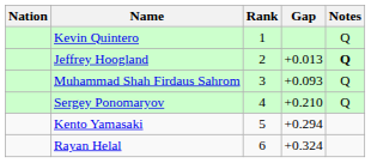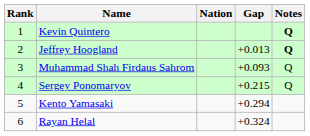 <table class="wikitable sortable" style="text-align:center">
 <tr>
+<th>Rank</th>
+<th>Name</th>
 <th>Nation</th>
-<th>Name</th>
-<th>Rank</th>
 <th>Gap</th>
 <th>Notes</th>
 </tr>
 <tr bgcolor=ccffcc>
+<td>1</td>
+<td align=left><a href='#'>Kevin Quintero</a></td>
 <td align=left></td>
-<td align=left><a href='#'>Kevin Quintero</a></td>
-<td>1</td>
 <td></td>
-<td>Q</td>
+<td><strong>Q</strong></td>
 </tr>
 <tr bgcolor=ccffcc>
+<td>2</td>
+<td align=left><a href='#'>Jeffrey Hoogland</a></td>
 <td align=left></td>
-<td align=left><a href='#'>Jeffrey Hoogland</a></td>
-<td>2</td>
 <td>+0.013</td>
 <td><strong>Q</strong></td>
 </tr>
 <tr bgcolor=ccffcc>
+<td>3</td>
+<td align=left><a href='#'>Muhammad Shah Firdaus Sahrom</a></td>
 <td align=left></td>
-<td align=left><a href='#'>Muhammad Shah Firdaus Sahrom</a></td>
-<td>3</td>
 <td>+0.093</td>
 <td>Q</td>
 </tr>
 <tr bgcolor=ccffcc>
+<td>4</td>
+<td align=left><a href='#'>Sergey Ponomaryov</a></td>
 <td align=left></td>
-<td align=left><a href='#'>Sergey Ponomaryov</a></td>
-<td>4</td>
-<td>+0.210</td>
+<td>+0.215</td>
 <td>Q</td>
 </tr>
 <tr>
+<td>5</td>
+<td align=left><a href='#'>Kento Yamasaki</a></td>
 <td align=left></td>
-<td align=left><a href='#'>Kento Yamasaki</a></td>
-<td>5</td>
 <td>+0.294</td>
 <td></td>
 </tr>
 <tr>
+<td>6</td>
+<td align=left><a href='#'>Rayan Helal</a></td>
 <td align=left></td>
-<td align=left><a href='#'>Rayan Helal</a></td>
-<td>6</td>
 <td>+0.324</td>
 <td></td>
 </tr>
 </table>
